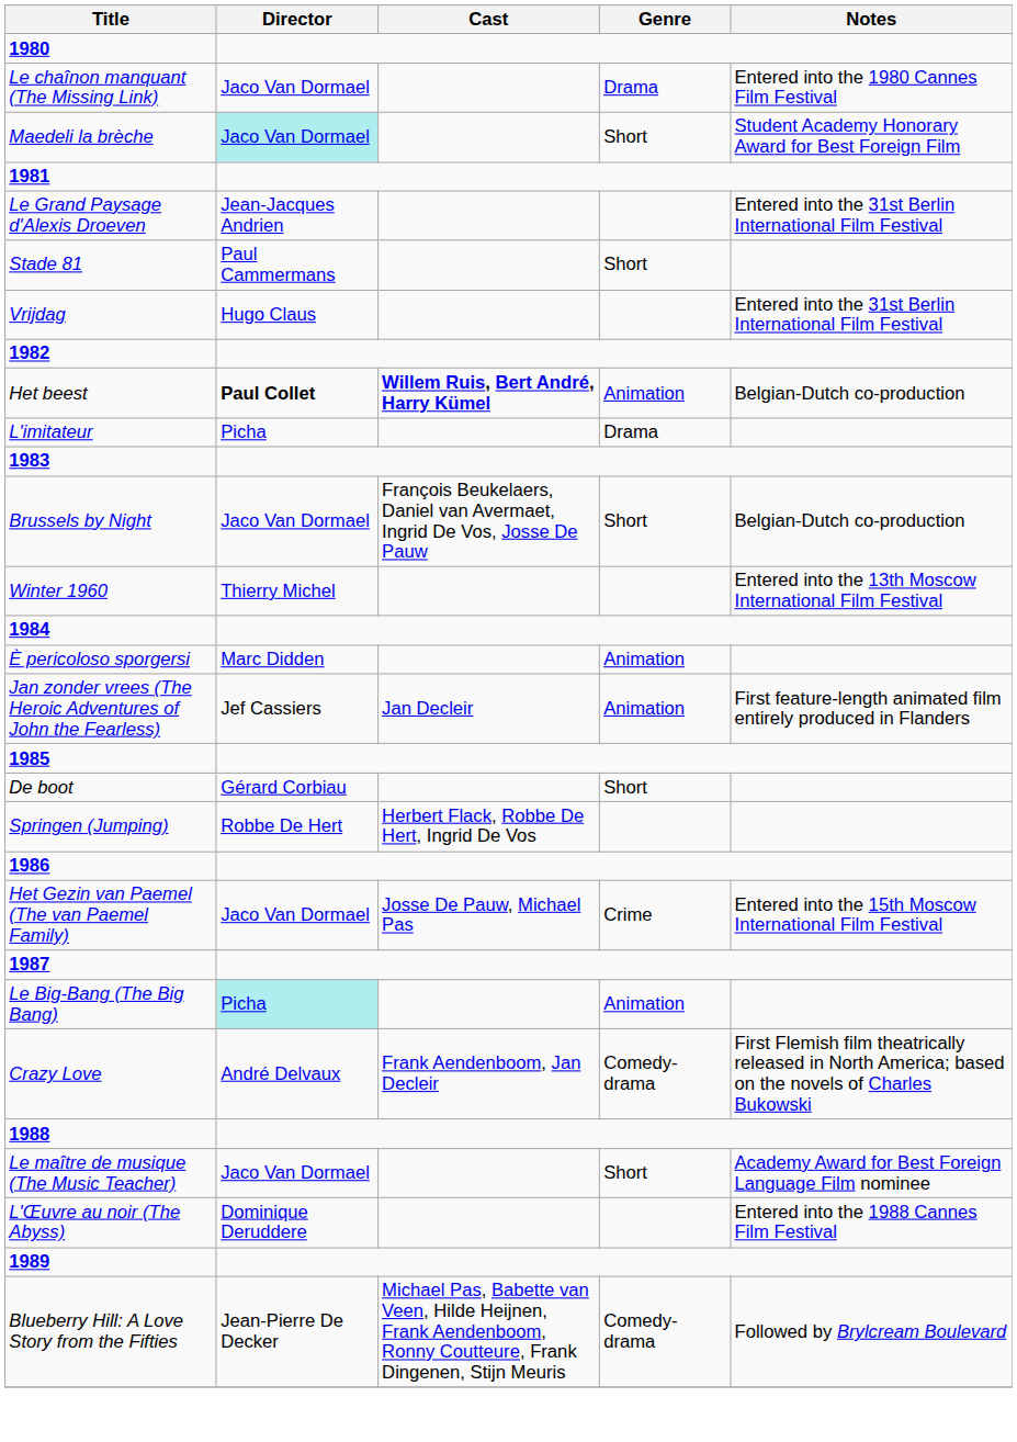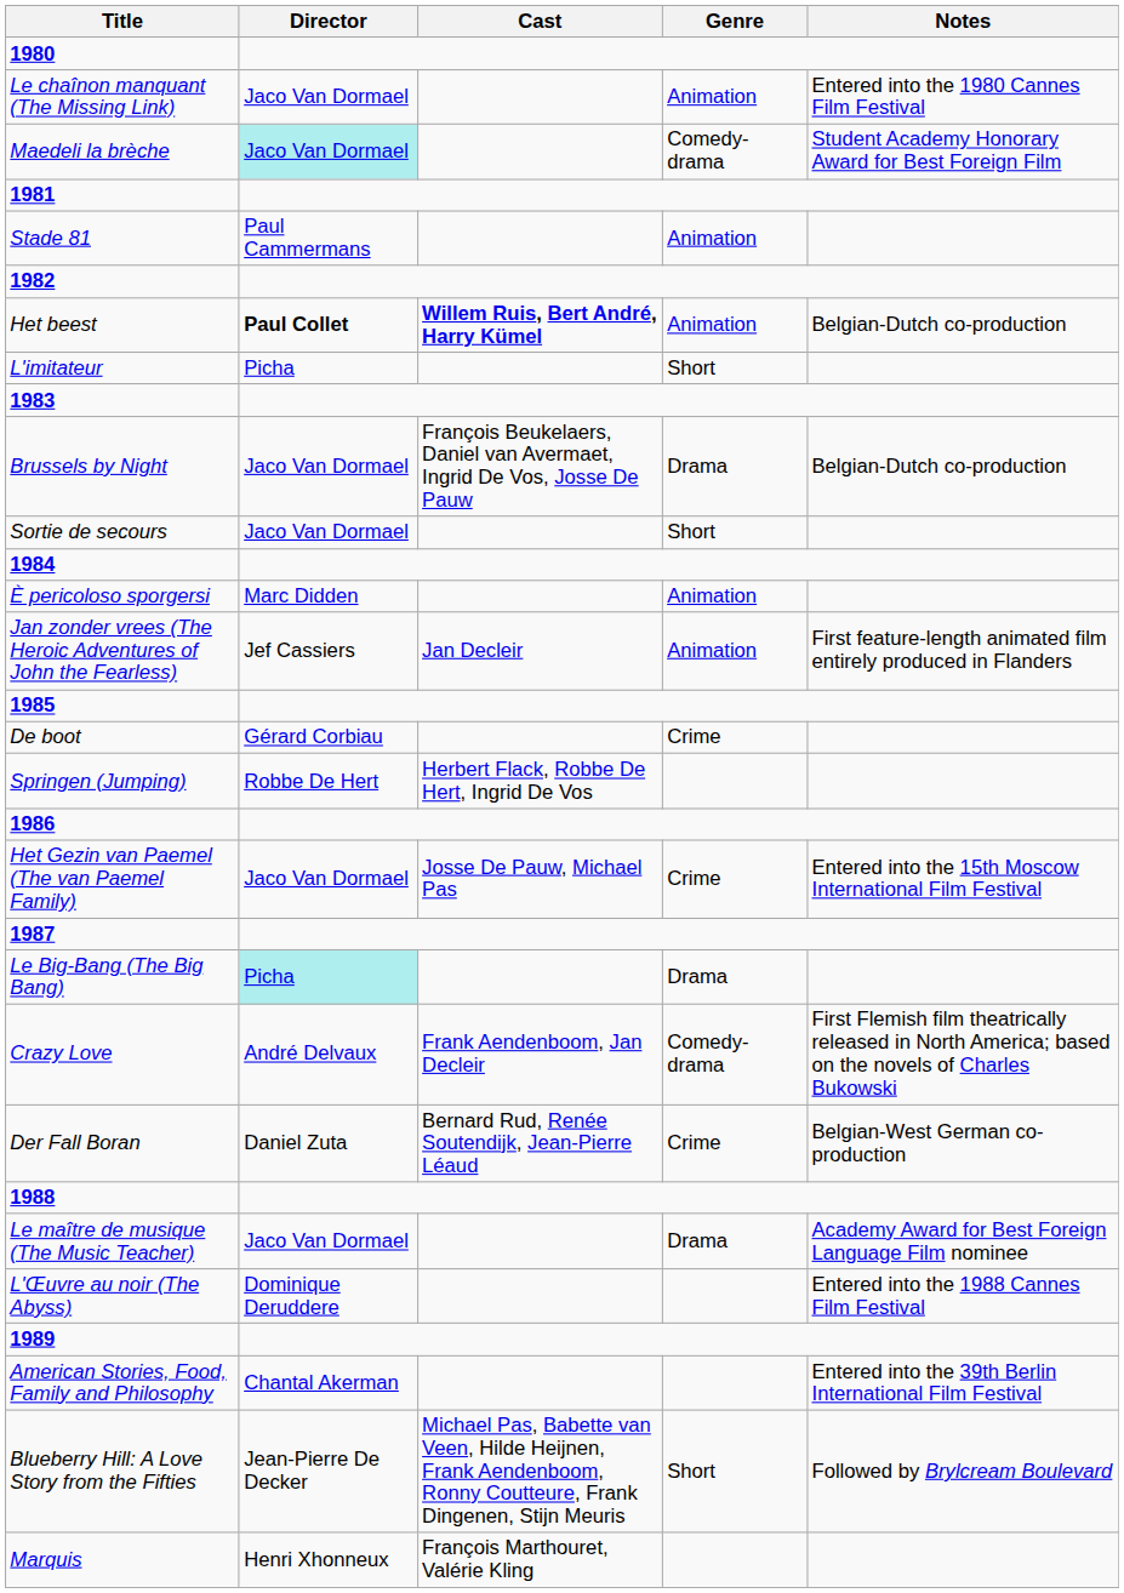 <table class="wikitable" width= "100%">
 <tr>
 <th width=21%>Title</th>
 <th width=16%>Director</th>
 <th width=22%>Cast</th>
 <th width=13%>Genre</th>
 <th width=28%>Notes</th>
 </tr>
 <tr>
 <td><strong><a href='#'>1980</a></strong></td>
 </tr>
 <tr>
 <td><em><a href='#'>Le chaînon manquant (The Missing Link)</a></em></td>
 <td><a href='#'>Jaco Van Dormael</a></td>
 <td></td>
-<td><a href='#'>Drama</a></td>
+<td><a href='#'>Animation</a></td>
 <td>Entered into the <a href='#'>1980 Cannes Film Festival</a></td>
 </tr>
 <tr>
 <td><em><a href='#'>Maedeli la brèche</a></em></td>
 <td style="background: paleturquoise;"><a href='#'>Jaco Van Dormael</a></td>
 <td></td>
-<td>Short</td>
+<td>Comedy-drama</td>
 <td><a href='#'>Student Academy Honorary Award for Best Foreign Film</a></td>
 </tr>
 <tr>
 <td><strong><a href='#'>1981</a></strong></td>
 </tr>
 <tr>
-<td><em><a href='#'>Le Grand Paysage d'Alexis Droeven</a></em></td>
-<td><a href='#'>Jean-Jacques Andrien</a></td>
-<td></td>
-<td></td>
-<td>Entered into the <a href='#'>31st Berlin International Film Festival</a></td>
-</tr>
-<tr>
 <td><em><a href='#'>Stade 81</a></em></td>
 <td><a href='#'>Paul Cammermans</a></td>
 <td></td>
-<td>Short</td>
+<td><a href='#'>Animation</a></td>
 <td></td>
-</tr>
-<tr>
-<td><em><a href='#'>Vrijdag</a></em></td>
-<td><a href='#'>Hugo Claus</a></td>
-<td></td>
-<td></td>
-<td>Entered into the <a href='#'>31st Berlin International Film Festival</a></td>
 </tr>
 <tr>
 <td><strong><a href='#'>1982</a></strong></td>
 </tr>
 <tr>
 <td><em>Het beest</em></td>
 <td><strong>Paul Collet</strong></td>
 <td><strong><a href='#'>Willem Ruis</a>, <a href='#'>Bert André</a>, <a href='#'>Harry Kümel</a></strong></td>
 <td><a href='#'>Animation</a></td>
 <td>Belgian-Dutch co-production</td>
 </tr>
 <tr>
 <td><em><a href='#'>L'imitateur</a></em></td>
 <td><a href='#'>Picha</a></td>
 <td></td>
-<td>Drama</td>
+<td>Short</td>
 <td></td>
 </tr>
 <tr>
 <td><strong><a href='#'>1983</a></strong></td>
 </tr>
 <tr>
 <td><em><a href='#'>Brussels by Night</a></em></td>
 <td><a href='#'>Jaco Van Dormael</a></td>
 <td>François Beukelaers, Daniel van Avermaet, Ingrid De Vos, <a href='#'>Josse De Pauw</a></td>
-<td>Short</td>
+<td>Drama</td>
 <td>Belgian-Dutch co-production</td>
 </tr>
 <tr>
-<td><em><a href='#'>Winter 1960</a></em></td>
-<td><a href='#'>Thierry Michel</a></td>
+<td><em>Sortie de secours</em></td>
+<td><a href='#'>Jaco Van Dormael</a></td>
 <td></td>
+<td>Short</td>
 <td></td>
-<td>Entered into the <a href='#'>13th Moscow International Film Festival</a></td>
 </tr>
 <tr>
 <td><strong><a href='#'>1984</a></strong></td>
 </tr>
 <tr>
 <td><em><a href='#'>È pericoloso sporgersi</a></em></td>
 <td><a href='#'>Marc Didden</a></td>
 <td></td>
 <td><a href='#'>Animation</a></td>
 <td></td>
 </tr>
 <tr>
 <td><em><a href='#'>Jan zonder vrees (The Heroic Adventures of John the Fearless)</a></em></td>
 <td>Jef Cassiers</td>
 <td><a href='#'>Jan Decleir</a></td>
 <td><a href='#'>Animation</a></td>
 <td>First feature-length animated film entirely produced in Flanders</td>
 </tr>
 <tr>
 <td><strong><a href='#'>1985</a></strong></td>
 </tr>
 <tr>
 <td><em>De boot</em></td>
 <td><a href='#'>Gérard Corbiau</a></td>
 <td></td>
-<td>Short</td>
+<td>Crime</td>
 <td></td>
 </tr>
 <tr>
 <td><em><a href='#'>Springen (Jumping)</a></em></td>
 <td><a href='#'>Robbe De Hert</a></td>
 <td><a href='#'>Herbert Flack</a>, <a href='#'>Robbe De Hert</a>, Ingrid De Vos</td>
 <td></td>
 <td></td>
 </tr>
 <tr>
 <td><strong><a href='#'>1986</a></strong></td>
 </tr>
 <tr>
 <td><em><a href='#'>Het Gezin van Paemel (The van Paemel Family)</a></em></td>
 <td><a href='#'>Jaco Van Dormael</a></td>
 <td><a href='#'>Josse De Pauw</a>, <a href='#'>Michael Pas</a></td>
 <td>Crime</td>
 <td>Entered into the <a href='#'>15th Moscow International Film Festival</a></td>
 </tr>
 <tr>
 <td><strong><a href='#'>1987</a></strong></td>
 </tr>
 <tr>
 <td><em><a href='#'>Le Big-Bang (The Big Bang)</a></em></td>
 <td style="background: paleturquoise;"><a href='#'>Picha</a></td>
 <td></td>
-<td><a href='#'>Animation</a></td>
+<td>Drama</td>
 <td></td>
 </tr>
 <tr>
 <td><em><a href='#'>Crazy Love</a></em></td>
 <td><a href='#'>André Delvaux</a></td>
 <td><a href='#'>Frank Aendenboom</a>, <a href='#'>Jan Decleir</a></td>
 <td>Comedy-drama</td>
 <td>First Flemish film theatrically released in North America; based on the novels of <a href='#'>Charles Bukowski</a></td>
 </tr>
 <tr>
+<td><em>Der Fall Boran</em></td>
+<td>Daniel Zuta</td>
+<td>Bernard Rud, <a href='#'>Renée Soutendijk</a>, <a href='#'>Jean-Pierre Léaud</a></td>
+<td>Crime</td>
+<td>Belgian-West German co-production</td>
+</tr>
+<tr>
 <td><strong><a href='#'>1988</a></strong></td>
 </tr>
 <tr>
 <td><em><a href='#'>Le maître de musique (The Music Teacher)</a></em></td>
 <td><a href='#'>Jaco Van Dormael</a></td>
 <td></td>
-<td>Short</td>
+<td>Drama</td>
 <td><a href='#'>Academy Award for Best Foreign Language Film</a> nominee</td>
 </tr>
 <tr>
 <td><em><a href='#'>L'Œuvre au noir (The Abyss)</a></em></td>
 <td><a href='#'>Dominique Deruddere</a></td>
 <td></td>
 <td></td>
 <td>Entered into the <a href='#'>1988 Cannes Film Festival</a></td>
 </tr>
 <tr>
 <td><strong><a href='#'>1989</a></strong></td>
 </tr>
 <tr>
+<td><em><a href='#'>American Stories, Food, Family and Philosophy</a></em></td>
+<td><a href='#'>Chantal Akerman</a></td>
+<td></td>
+<td></td>
+<td>Entered into the <a href='#'>39th Berlin International Film Festival</a></td>
+</tr>
+<tr>
 <td><em>Blueberry Hill: A Love Story from the Fifties</em></td>
 <td>Jean-Pierre De Decker</td>
 <td><a href='#'>Michael Pas</a>, <a href='#'>Babette van Veen</a>,  Hilde Heijnen, <a href='#'>Frank Aendenboom</a>, <a href='#'>Ronny Coutteure</a>, Frank Dingenen, Stijn Meuris</td>
-<td>Comedy-drama</td>
+<td>Short</td>
 <td>Followed by <em><a href='#'>Brylcream Boulevard</a></em></td>
+</tr>
+<tr>
+<td><em><a href='#'>Marquis</a></em></td>
+<td>Henri Xhonneux</td>
+<td>François Marthouret, Valérie Kling</td>
+<td></td>
+<td></td>
 </tr>
 <tr>
 </tr>
 </table>
